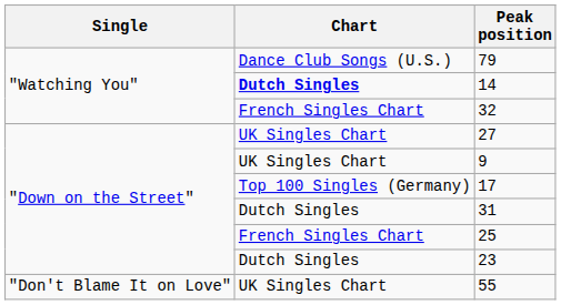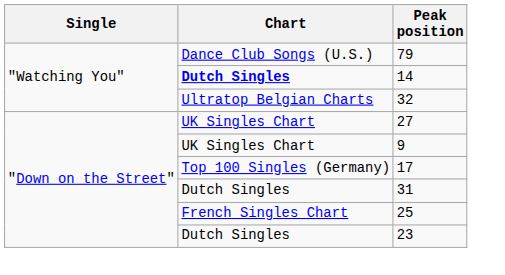 <table class="wikitable sortable">
 <tr>
 <th>Single</th>
 <th>Chart</th>
 <th>Peak<br>position</th>
 </tr>
 <tr>
 <td rowspan="3">"Watching You"</td>
 <td><a href='#'>Dance Club Songs</a> (U.S.)</td>
 <td>79</td>
 </tr>
 <tr>
 <td><strong><a href='#'>Dutch Singles</a></strong></td>
 <td>14</td>
 </tr>
 <tr>
-<td><a href='#'>French Singles Chart</a></td>
+<td><a href='#'>Ultratop Belgian Charts</a></td>
 <td>32</td>
 </tr>
 <tr>
 <td rowspan="6">"<a href='#'>Down on the Street</a>"</td>
 <td><a href='#'>UK Singles Chart</a></td>
 <td>27</td>
 </tr>
 <tr>
 <td>UK Singles Chart</td>
 <td>9</td>
 </tr>
 <tr>
 <td><a href='#'>Top 100 Singles</a> (Germany)</td>
 <td>17</td>
 </tr>
 <tr>
 <td>Dutch Singles</td>
 <td>31</td>
 </tr>
 <tr>
 <td><a href='#'>French Singles Chart</a></td>
 <td>25</td>
 </tr>
 <tr>
 <td>Dutch Singles</td>
 <td>23</td>
 </tr>
-<tr>
-<td>"Don't Blame It on Love"</td>
-<td>UK Singles Chart</td>
-<td>55</td>
-</tr>
 </table>
